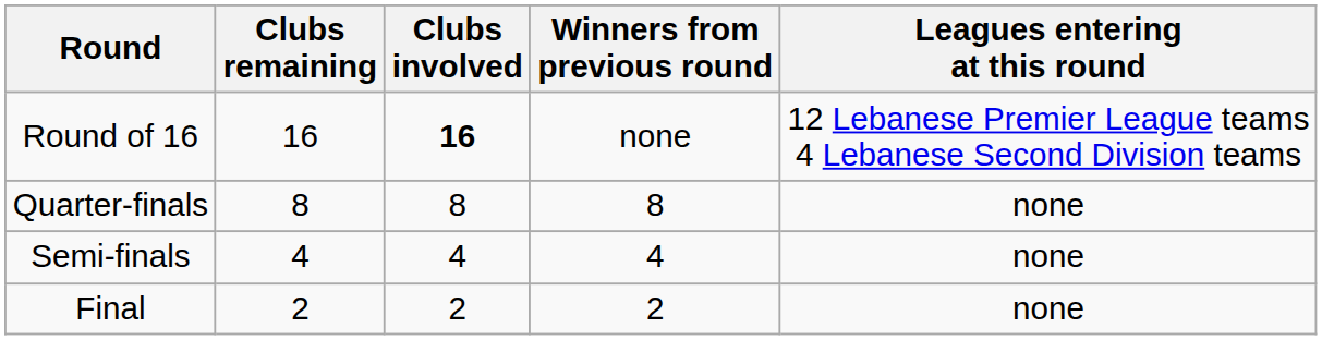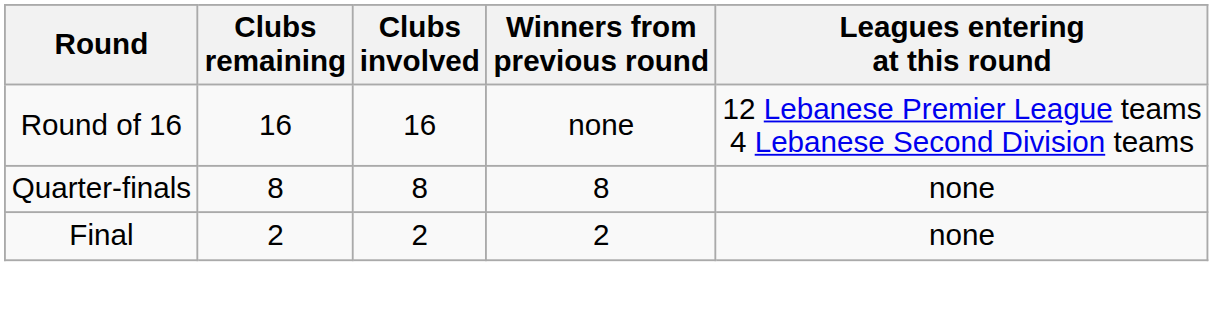 <table class="wikitable" style="text-align:center">
 <tr>
 <th>Round</th>
 <th>Clubs<br>remaining</th>
 <th>Clubs<br>involved</th>
 <th>Winners from<br>previous round</th>
 <th>Leagues entering<br>at this round</th>
 </tr>
 <tr>
 <td>Round of 16</td>
 <td>16</td>
-<td><strong>16</strong></td>
+<td>16</td>
 <td>none</td>
 <td>12 <a href='#'>Lebanese Premier League</a> teams<br>4 <a href='#'>Lebanese Second Division</a> teams</td>
 </tr>
 <tr>
 <td>Quarter-finals</td>
 <td>8</td>
 <td>8</td>
 <td>8</td>
 <td>none</td>
 </tr>
 <tr>
-<td>Semi-finals</td>
-<td>4</td>
-<td>4</td>
-<td>4</td>
-<td>none</td>
-</tr>
-<tr>
 <td>Final</td>
 <td>2</td>
 <td>2</td>
 <td>2</td>
 <td>none</td>
 </tr>
 </table>
